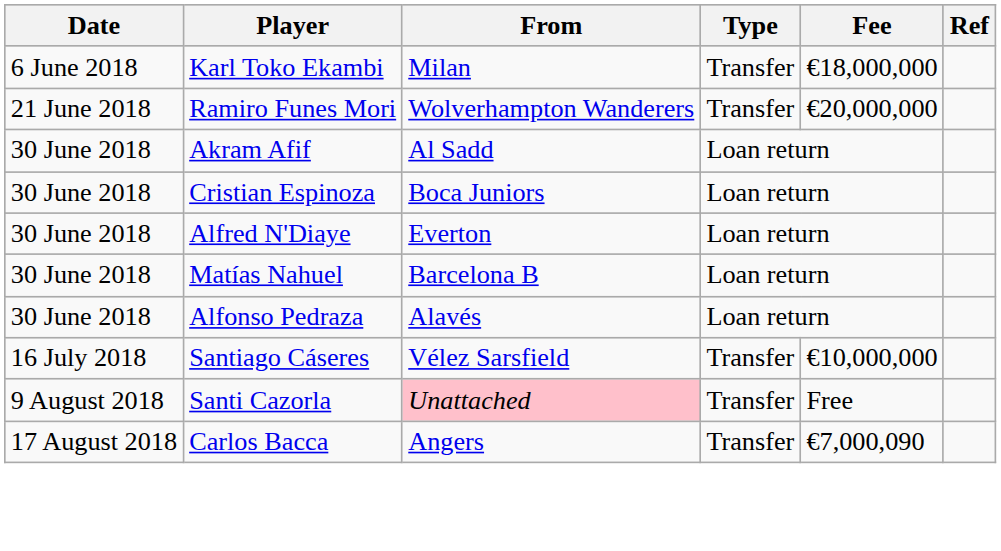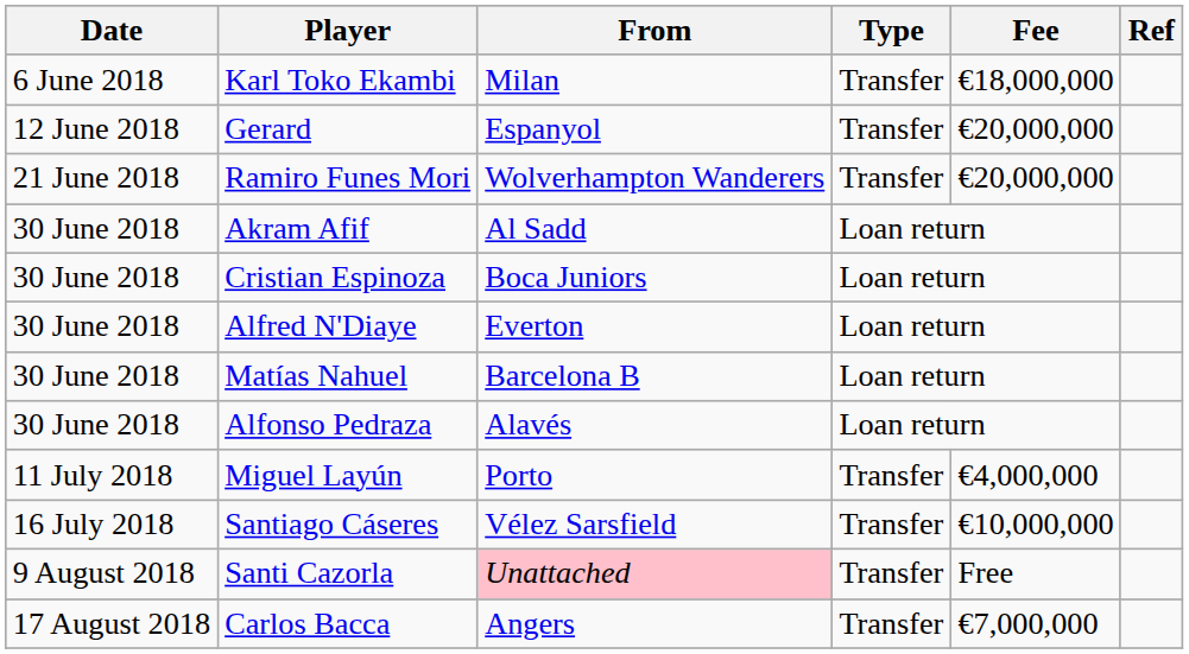 <table class="wikitable">
 <tr>
 <th>Date</th>
 <th>Player</th>
 <th>From</th>
 <th>Type</th>
 <th>Fee</th>
 <th>Ref</th>
 </tr>
 <tr>
 <td>6 June 2018</td>
 <td> <a href='#'>Karl Toko Ekambi</a></td>
 <td> <a href='#'>Milan</a></td>
 <td>Transfer</td>
 <td>€18,000,000</td>
+<td></td>
+</tr>
+<tr>
+<td>12 June 2018</td>
+<td> <a href='#'>Gerard</a></td>
+<td> <a href='#'>Espanyol</a></td>
+<td>Transfer</td>
+<td>€20,000,000</td>
 <td></td>
 </tr>
 <tr>
 <td>21 June 2018</td>
 <td> <a href='#'>Ramiro Funes Mori</a></td>
 <td> <a href='#'>Wolverhampton Wanderers</a></td>
 <td>Transfer</td>
 <td>€20,000,000</td>
 <td></td>
 </tr>
 <tr>
 <td>30 June 2018</td>
 <td> <a href='#'>Akram Afif</a></td>
 <td> <a href='#'>Al Sadd</a></td>
 <td colspan=2>Loan return</td>
 <td></td>
 </tr>
 <tr>
 <td>30 June 2018</td>
 <td> <a href='#'>Cristian Espinoza</a></td>
 <td> <a href='#'>Boca Juniors</a></td>
 <td colspan=2>Loan return</td>
 <td></td>
 </tr>
 <tr>
 <td>30 June 2018</td>
 <td> <a href='#'>Alfred N'Diaye</a></td>
 <td> <a href='#'>Everton</a></td>
 <td colspan=2>Loan return</td>
 <td></td>
 </tr>
 <tr>
 <td>30 June 2018</td>
 <td> <a href='#'>Matías Nahuel</a></td>
 <td> <a href='#'>Barcelona B</a></td>
 <td colspan=2>Loan return</td>
 <td></td>
 </tr>
 <tr>
 <td>30 June 2018</td>
 <td> <a href='#'>Alfonso Pedraza</a></td>
 <td> <a href='#'>Alavés</a></td>
 <td colspan=2>Loan return</td>
 <td></td>
 </tr>
 <tr>
+<td>11 July 2018</td>
+<td> <a href='#'>Miguel Layún</a></td>
+<td> <a href='#'>Porto</a></td>
+<td>Transfer</td>
+<td>€4,000,000</td>
+<td></td>
+</tr>
+<tr>
 <td>16 July 2018</td>
 <td> <a href='#'>Santiago Cáseres</a></td>
 <td> <a href='#'>Vélez Sarsfield</a></td>
 <td>Transfer</td>
 <td>€10,000,000</td>
 <td></td>
 </tr>
 <tr>
 <td>9 August 2018</td>
 <td> <a href='#'>Santi Cazorla</a></td>
 <td style="background: pink;"><em>Unattached</em></td>
 <td>Transfer</td>
 <td>Free</td>
 <td></td>
 </tr>
 <tr>
 <td>17 August 2018</td>
 <td> <a href='#'>Carlos Bacca</a></td>
 <td> <a href='#'>Angers</a></td>
 <td>Transfer</td>
-<td>€7,000,090</td>
+<td>€7,000,000</td>
 <td></td>
 </tr>
 </table>
